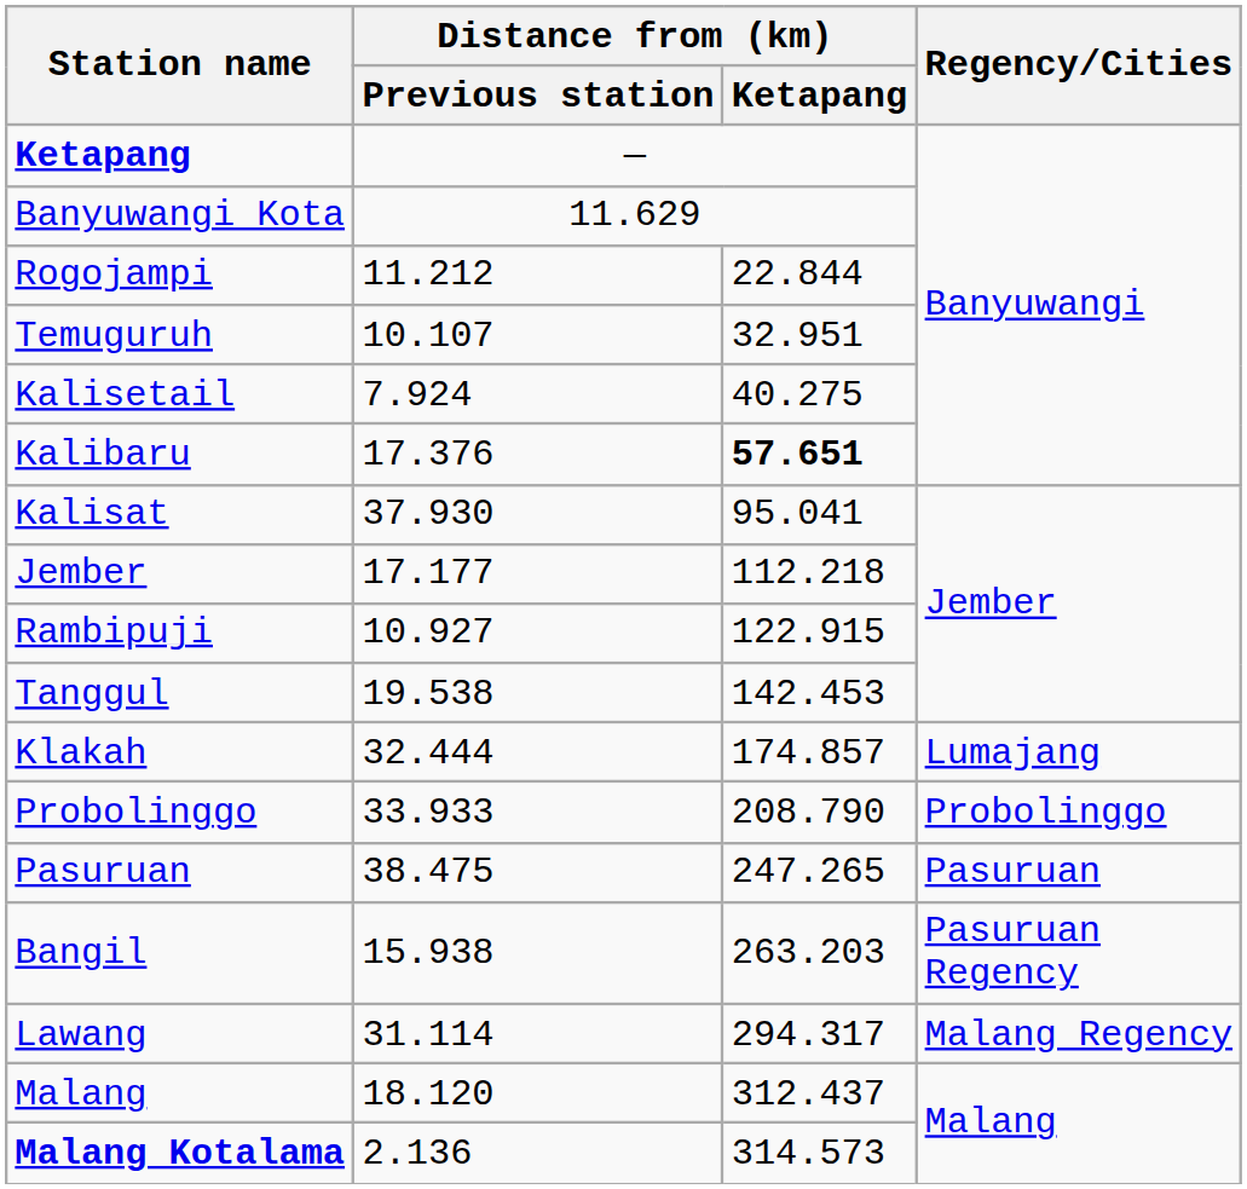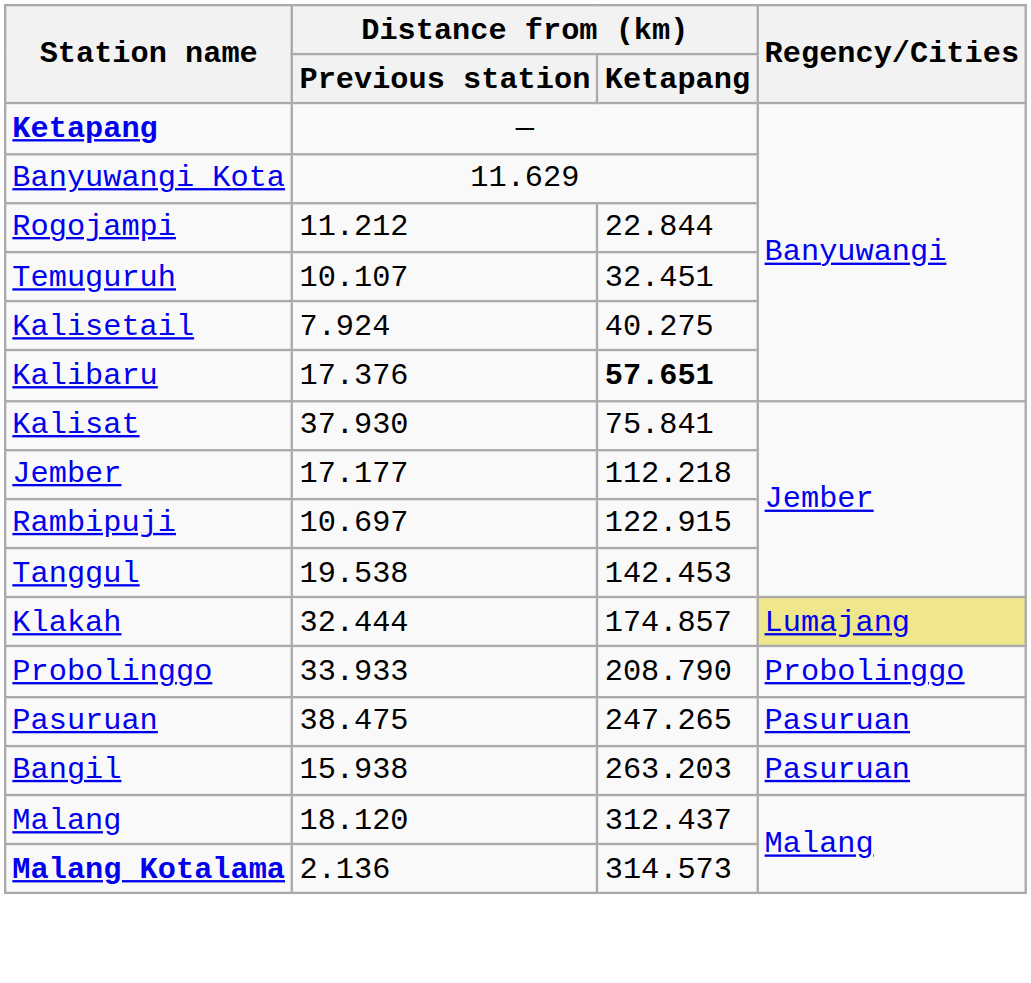 <table class="wikitable" rules="all">
 <tr>
 <th rowspan="2">Station name</th>
 <th colspan="2" style="width: 5em;">Distance from (km)</th>
 <th rowspan="2" style="width: 5em;">Regency/Cities</th>
 </tr>
 <tr>
 <th>Previous station</th>
 <th>Ketapang</th>
 </tr>
 <tr>
 <td><strong><a href='#'>Ketapang</a></strong></td>
 <td colspan="2" align="center">—</td>
 <td rowspan="6"><a href='#'>Banyuwangi</a></td>
 </tr>
 <tr>
 <td><a href='#'>Banyuwangi Kota</a></td>
 <td colspan="2" align="center">11.629</td>
 </tr>
 <tr>
 <td><a href='#'>Rogojampi</a></td>
 <td>11.212</td>
 <td>22.844</td>
 </tr>
 <tr>
 <td><a href='#'>Temuguruh</a></td>
 <td>10.107</td>
-<td>32.951</td>
+<td>32.451</td>
 </tr>
 <tr>
 <td><a href='#'>Kalisetail</a></td>
 <td>7.924</td>
 <td>40.275</td>
 </tr>
 <tr>
 <td><a href='#'>Kalibaru</a></td>
 <td>17.376</td>
 <td><strong>57.651</strong></td>
 </tr>
 <tr>
 <td><a href='#'>Kalisat</a></td>
 <td>37.930</td>
-<td>95.041</td>
+<td>75.841</td>
 <td rowspan="4"><a href='#'>Jember</a></td>
 </tr>
 <tr>
 <td><a href='#'>Jember</a></td>
 <td>17.177</td>
 <td>112.218</td>
 </tr>
 <tr>
 <td><a href='#'>Rambipuji</a></td>
-<td>10.927</td>
+<td>10.697</td>
 <td>122.915</td>
 </tr>
 <tr>
 <td><a href='#'>Tanggul</a></td>
 <td>19.538</td>
 <td>142.453</td>
 </tr>
 <tr>
 <td><a href='#'>Klakah</a></td>
 <td>32.444</td>
 <td>174.857</td>
-<td><a href='#'>Lumajang</a></td>
+<td style="background: khaki;"><a href='#'>Lumajang</a></td>
 </tr>
 <tr>
 <td><a href='#'>Probolinggo</a></td>
 <td>33.933</td>
 <td>208.790</td>
 <td><a href='#'>Probolinggo</a></td>
 </tr>
 <tr>
 <td><a href='#'>Pasuruan</a></td>
 <td>38.475</td>
 <td>247.265</td>
 <td><a href='#'>Pasuruan</a></td>
 </tr>
 <tr>
 <td><a href='#'>Bangil</a></td>
 <td>15.938</td>
 <td>263.203</td>
-<td><a href='#'>Pasuruan Regency</a></td>
-</tr>
-<tr>
-<td><a href='#'>Lawang</a></td>
-<td>31.114</td>
-<td>294.317</td>
-<td><a href='#'>Malang Regency</a></td>
+<td><a href='#'>Pasuruan</a></td>
 </tr>
 <tr>
 <td><a href='#'>Malang</a></td>
 <td>18.120</td>
 <td>312.437</td>
 <td rowspan="2"><a href='#'>Malang</a></td>
 </tr>
 <tr>
 <td><strong><a href='#'>Malang Kotalama</a></strong></td>
 <td>2.136</td>
 <td>314.573</td>
 </tr>
 </table>
